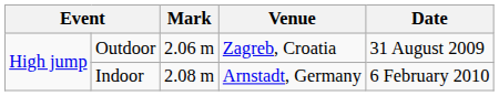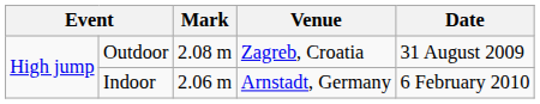 <table class="wikitable">
 <tr>
 <th colspan=2>Event</th>
 <th>Mark</th>
 <th>Venue</th>
 <th>Date</th>
 </tr>
 <tr>
 <td rowspan=2><a href='#'>High jump</a></td>
 <td>Outdoor</td>
-<td>2.06 m </td>
+<td>2.08 m </td>
 <td><a href='#'>Zagreb</a>, Croatia</td>
 <td>31 August 2009</td>
 </tr>
 <tr>
 <td>Indoor</td>
-<td>2.08 m </td>
+<td>2.06 m </td>
 <td><a href='#'>Arnstadt</a>, Germany</td>
 <td>6 February 2010</td>
 </tr>
 </table>
